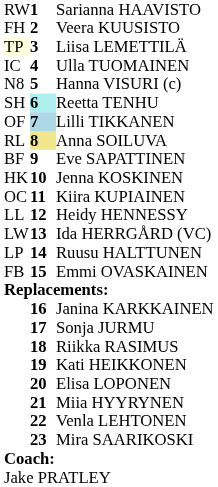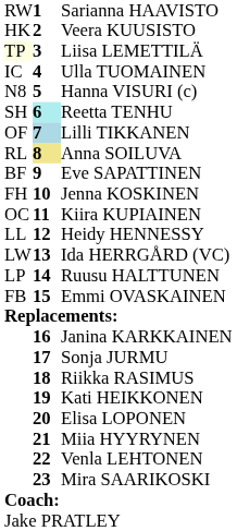 <table cellpadding="0" cellspacing="0">
 <tr>
 <th width="25"></th>
 <th width="25"></th>
 </tr>
 <tr>
 <td>RW</td>
 <td><strong>1</strong></td>
 <td>Sarianna HAAVISTO</td>
 <td></td>
 <td></td>
 </tr>
 <tr>
-<td>FH</td>
+<td>HK</td>
 <td><strong>2</strong></td>
 <td>Veera KUUSISTO</td>
 <td></td>
 <td></td>
 </tr>
 <tr>
 <td style="background: lightyellow;">TP</td>
 <td><strong>3</strong></td>
 <td>Liisa LEMETTILÄ</td>
 <td></td>
 <td></td>
 </tr>
 <tr>
 <td>IC</td>
 <td><strong>4</strong></td>
 <td>Ulla TUOMAINEN</td>
 <td></td>
 <td></td>
 </tr>
 <tr>
 <td>N8</td>
 <td><strong>5</strong></td>
 <td>Hanna VISURI (c)</td>
 <td></td>
 <td></td>
 </tr>
 <tr>
 <td>SH</td>
 <td style="background: paleturquoise;"><strong>6</strong></td>
 <td>Reetta TENHU</td>
 <td></td>
 <td></td>
 </tr>
 <tr>
 <td>OF</td>
 <td style="background: lightblue;"><strong>7</strong></td>
 <td>Lilli TIKKANEN</td>
 <td></td>
 <td></td>
 </tr>
 <tr>
 <td>RL</td>
 <td style="background: khaki;"><strong>8</strong></td>
 <td>Anna SOILUVA</td>
 <td></td>
 <td></td>
 </tr>
 <tr>
 <td>BF</td>
 <td><strong>9</strong></td>
 <td>Eve SAPATTINEN</td>
 <td></td>
 <td></td>
 </tr>
 <tr>
-<td>HK</td>
+<td>FH</td>
 <td><strong>10</strong></td>
 <td>Jenna KOSKINEN</td>
 <td></td>
 <td></td>
 </tr>
 <tr>
 <td>OC</td>
 <td><strong>11</strong></td>
 <td>Kiira KUPIAINEN</td>
 <td></td>
 <td></td>
 </tr>
 <tr>
 <td>LL</td>
 <td><strong>12</strong></td>
 <td>Heidy HENNESSY</td>
 <td></td>
 <td></td>
 </tr>
 <tr>
 <td>LW</td>
 <td><strong>13</strong></td>
 <td>Ida HERRGÅRD (VC)</td>
 <td></td>
 <td></td>
 </tr>
 <tr>
 <td>LP</td>
 <td><strong>14</strong></td>
 <td>Ruusu HALTTUNEN</td>
 <td></td>
 <td></td>
 </tr>
 <tr>
 <td>FB</td>
 <td><strong>15</strong></td>
 <td>Emmi OVASKAINEN</td>
 <td></td>
 <td></td>
 </tr>
 <tr>
 <td colspan="3"><strong>Replacements:</strong></td>
 </tr>
 <tr>
 <td></td>
 <td><strong>16</strong></td>
 <td>Janina KARKKAINEN</td>
 <td></td>
 <td></td>
 </tr>
 <tr>
 <td></td>
 <td><strong>17</strong></td>
 <td>Sonja JURMU</td>
 <td></td>
 <td></td>
 </tr>
 <tr>
 <td></td>
 <td><strong>18</strong></td>
 <td>Riikka RASIMUS</td>
 <td></td>
 <td></td>
 </tr>
 <tr>
 <td></td>
 <td><strong>19</strong></td>
 <td>Kati HEIKKONEN</td>
 <td></td>
 <td></td>
 </tr>
 <tr>
 <td></td>
 <td><strong>20</strong></td>
 <td>Elisa LOPONEN</td>
 <td></td>
 <td></td>
 </tr>
 <tr>
 <td></td>
 <td><strong>21</strong></td>
 <td>Miia HYYRYNEN</td>
 <td></td>
 <td></td>
 </tr>
 <tr>
 <td></td>
 <td><strong>22</strong></td>
 <td>Venla LEHTONEN</td>
 <td></td>
 <td></td>
 </tr>
 <tr>
 <td></td>
 <td><strong>23</strong></td>
 <td>Mira SAARIKOSKI</td>
 <td></td>
 <td></td>
 </tr>
 <tr>
 <td colspan="3"><strong>Coach:</strong></td>
 </tr>
 <tr>
 <td colspan="4">Jake PRATLEY</td>
 </tr>
 </table>
